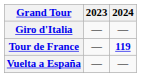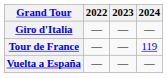 <table class="wikitable plainrowheaders">
 <tr>
 <th scope="col"><a href='#'>Grand Tour</a></th>
+<th scope="col">2022</th>
 <th scope="col">2023</th>
 <th scope="col">2024</th>
 </tr>
 <tr style="text-align:center;">
 <th scope="row"> <a href='#'>Giro d'Italia</a></th>
 <td>—</td>
 <td>—</td>
+<td>—</td>
 </tr>
 <tr style="text-align:center;">
 <th scope="row"> <a href='#'>Tour de France</a></th>
 <td>—</td>
-<td><strong><a href='#'>119</a></strong></td>
+<td>—</td>
+<td><a href='#'>119</a></td>
 </tr>
 <tr style="text-align:center;">
 <th scope="row"> <a href='#'>Vuelta a España</a></th>
 <td>—</td>
 <td>—</td>
+<td>—</td>
 </tr>
 </table>
